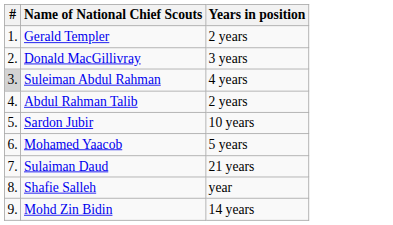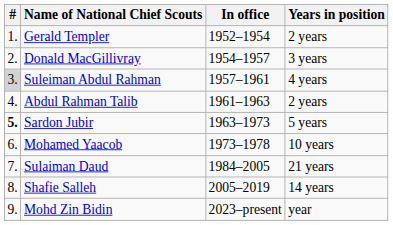 <table class="wikitable">
 <tr>
 <th>#</th>
 <th>Name of National Chief Scouts</th>
+<th>In office</th>
 <th>Years in position</th>
 </tr>
 <tr>
 <td>1.</td>
 <td><a href='#'>Gerald Templer</a></td>
+<td>1952–1954</td>
 <td>2 years</td>
 </tr>
 <tr>
 <td>2.</td>
 <td><a href='#'>Donald MacGillivray</a></td>
+<td>1954–1957</td>
 <td>3 years</td>
 </tr>
 <tr>
 <td style="background: lightgrey;">3.</td>
 <td><a href='#'>Suleiman Abdul Rahman</a></td>
+<td>1957–1961</td>
 <td>4 years</td>
 </tr>
 <tr>
 <td>4.</td>
 <td><a href='#'>Abdul Rahman Talib</a></td>
+<td>1961–1963</td>
 <td>2 years</td>
 </tr>
 <tr>
-<td>5.</td>
+<td><strong>5.</strong></td>
 <td><a href='#'>Sardon Jubir</a></td>
-<td>10 years</td>
+<td>1963–1973</td>
+<td>5 years</td>
 </tr>
 <tr>
 <td>6.</td>
 <td><a href='#'>Mohamed Yaacob</a></td>
-<td>5 years</td>
+<td>1973–1978</td>
+<td>10 years</td>
 </tr>
 <tr>
 <td>7.</td>
 <td><a href='#'>Sulaiman Daud</a></td>
+<td>1984–2005</td>
 <td>21 years</td>
 </tr>
 <tr>
 <td>8.</td>
 <td><a href='#'>Shafie Salleh</a></td>
-<td> year</td>
+<td>2005–2019</td>
+<td>14 years</td>
 </tr>
 <tr>
 <td>9.</td>
 <td><a href='#'>Mohd Zin Bidin</a></td>
-<td>14 years</td>
+<td>2023–present</td>
+<td> year</td>
 </tr>
 </table>
